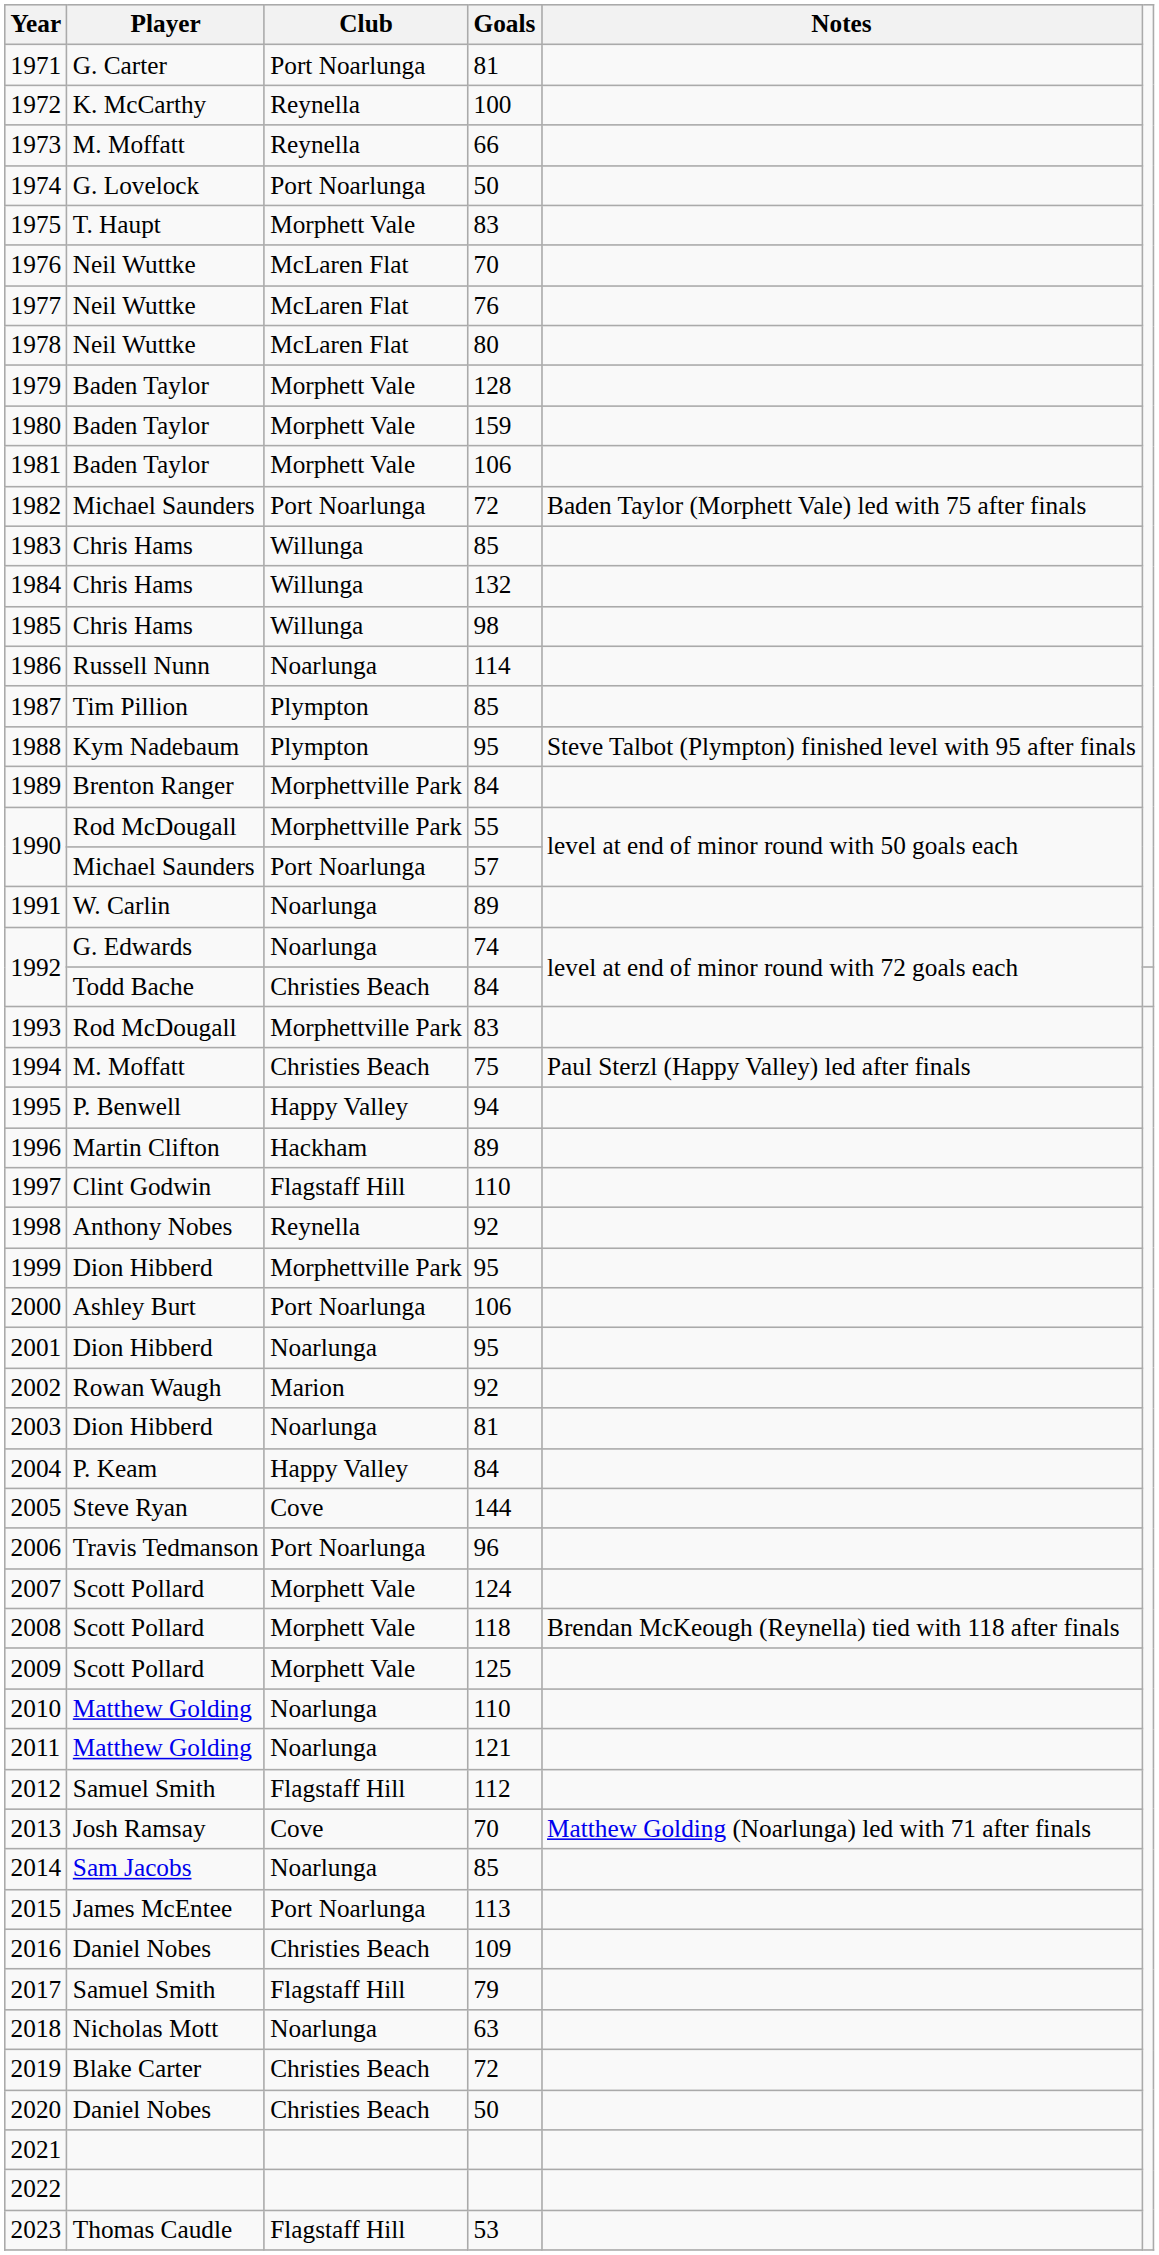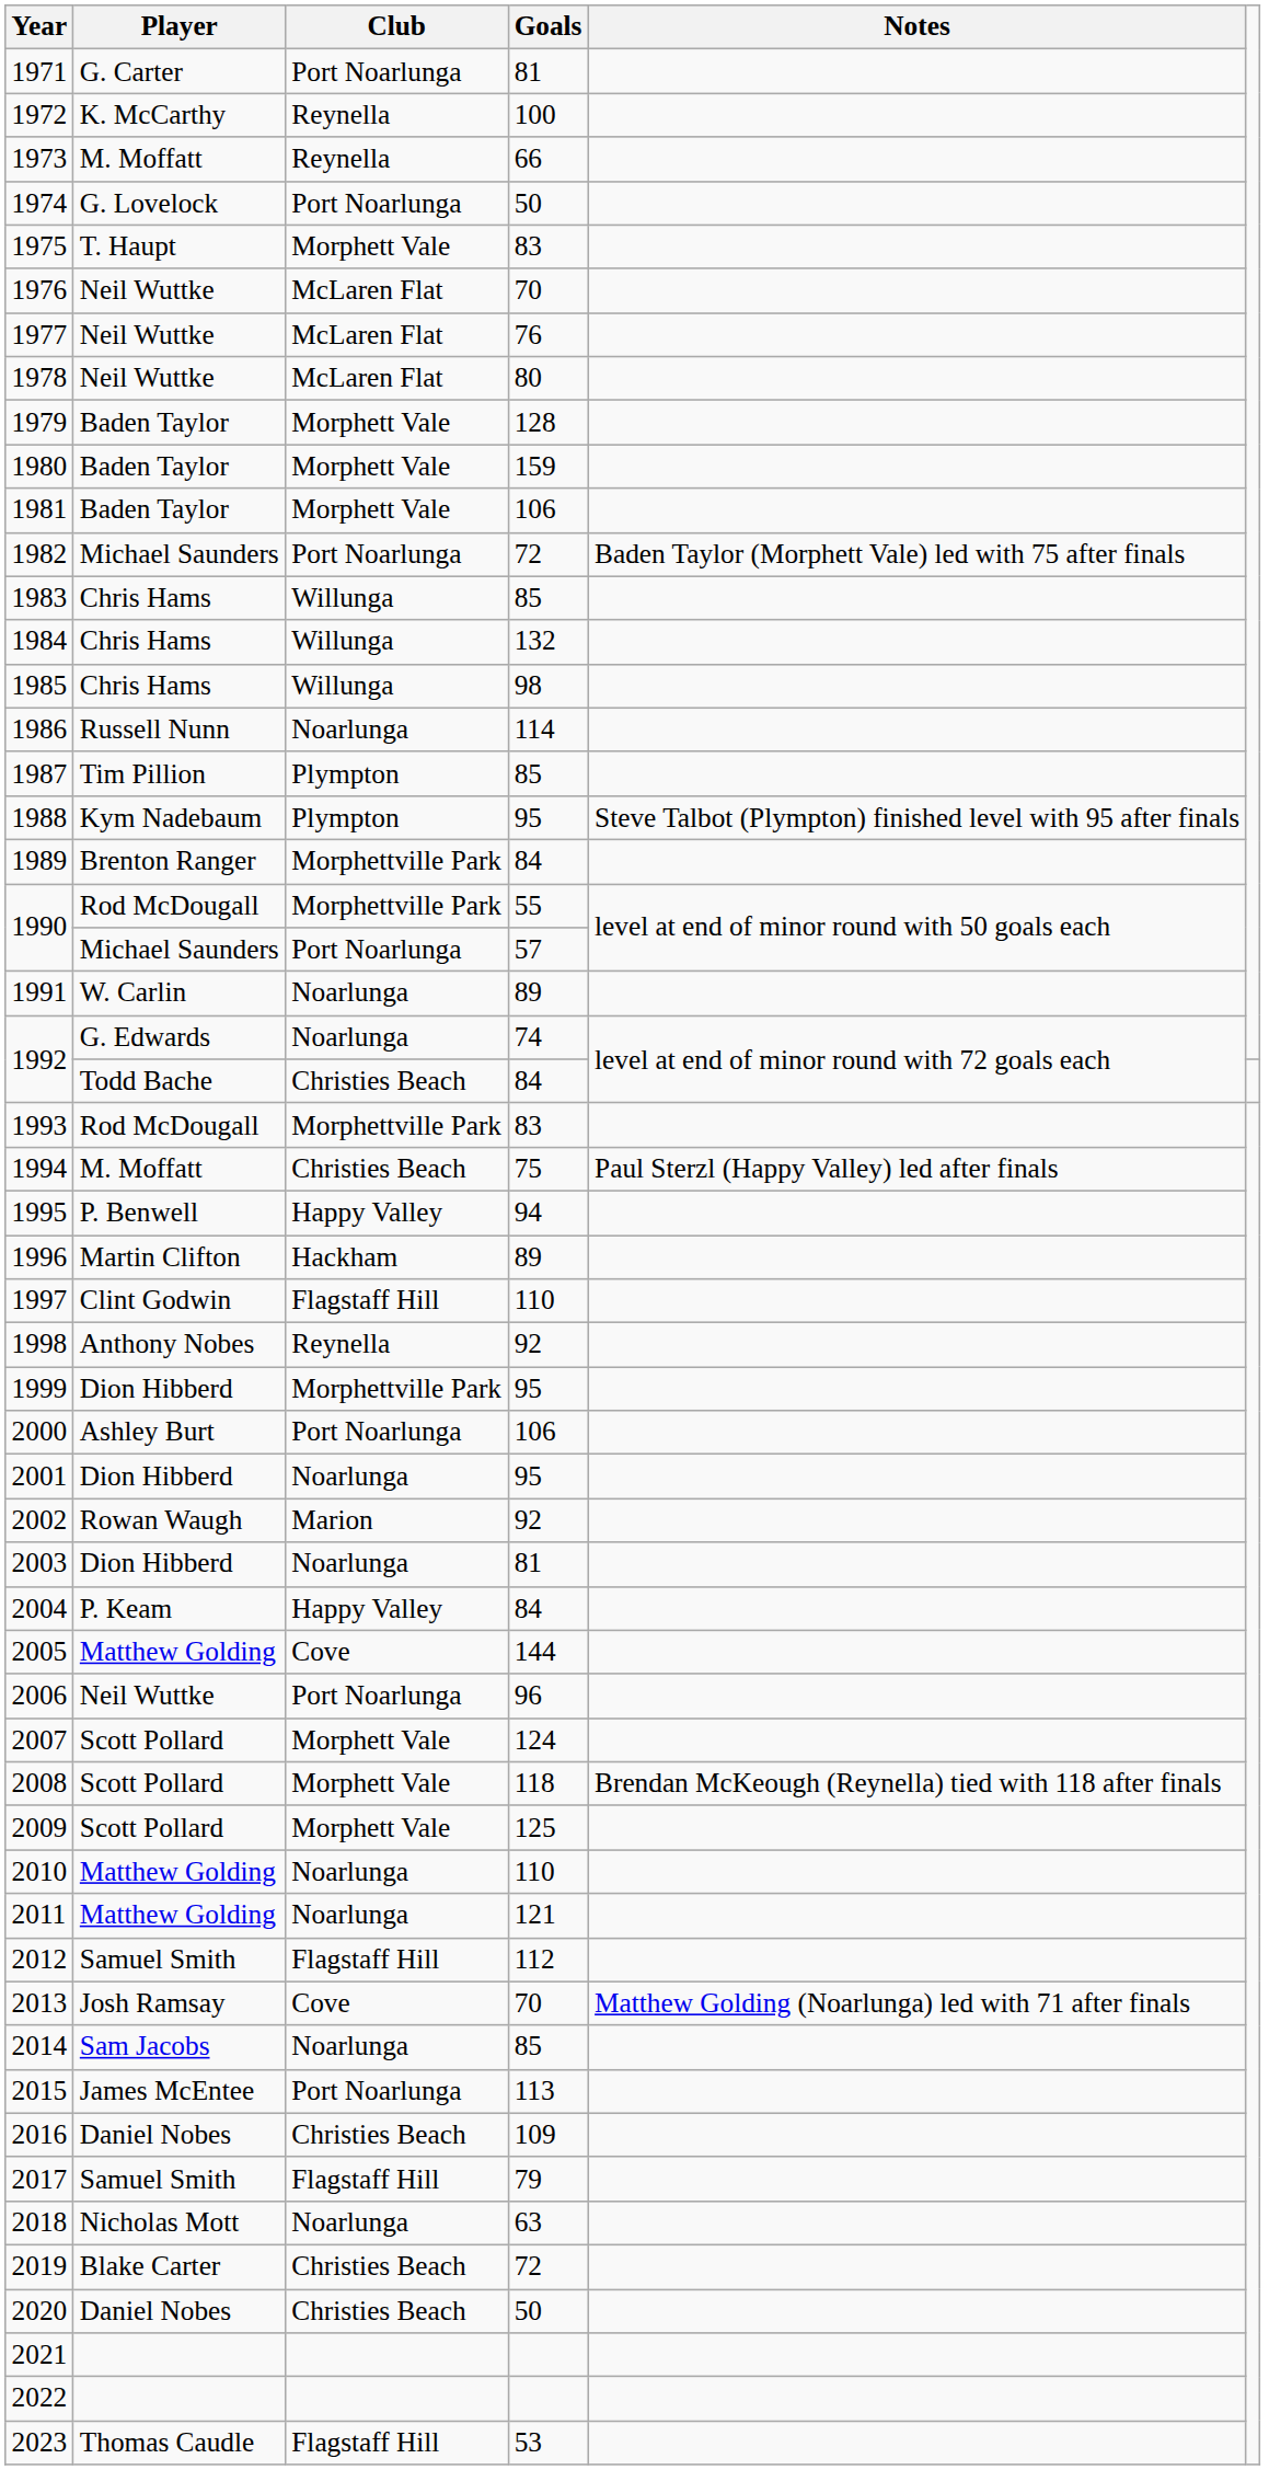 <table class="wikitable">
 <tr>
 <th>Year</th>
 <th>Player</th>
 <th>Club</th>
 <th>Goals</th>
 <th>Notes</th>
 </tr>
 <tr>
 <td>1971</td>
 <td>G. Carter</td>
 <td>Port Noarlunga</td>
 <td>81</td>
 <td></td>
 </tr>
 <tr>
 <td>1972</td>
 <td>K. McCarthy</td>
 <td>Reynella</td>
 <td>100</td>
 <td></td>
 </tr>
 <tr>
 <td>1973</td>
 <td>M. Moffatt</td>
 <td>Reynella</td>
 <td>66</td>
 <td></td>
 </tr>
 <tr>
 <td>1974</td>
 <td>G. Lovelock</td>
 <td>Port Noarlunga</td>
 <td>50</td>
 <td></td>
 </tr>
 <tr>
 <td>1975</td>
 <td>T. Haupt</td>
 <td>Morphett Vale</td>
 <td>83</td>
 <td></td>
 </tr>
 <tr>
 <td>1976</td>
 <td>Neil Wuttke</td>
 <td>McLaren Flat</td>
 <td>70</td>
 <td></td>
 </tr>
 <tr>
 <td>1977</td>
 <td>Neil Wuttke</td>
 <td>McLaren Flat</td>
 <td>76</td>
 <td></td>
 </tr>
 <tr>
 <td>1978</td>
 <td>Neil Wuttke</td>
 <td>McLaren Flat</td>
 <td>80</td>
 <td></td>
 </tr>
 <tr>
 <td>1979</td>
 <td>Baden Taylor</td>
 <td>Morphett Vale</td>
 <td>128</td>
 <td></td>
 </tr>
 <tr>
 <td>1980</td>
 <td>Baden Taylor</td>
 <td>Morphett Vale</td>
 <td>159</td>
 <td></td>
 </tr>
 <tr>
 <td>1981</td>
 <td>Baden Taylor</td>
 <td>Morphett Vale</td>
 <td>106</td>
 <td></td>
 </tr>
 <tr>
 <td>1982</td>
 <td>Michael Saunders</td>
 <td>Port Noarlunga</td>
 <td>72</td>
 <td>Baden Taylor (Morphett Vale) led with 75 after finals</td>
 </tr>
 <tr>
 <td>1983</td>
 <td>Chris Hams</td>
 <td>Willunga</td>
 <td>85</td>
 <td></td>
 </tr>
 <tr>
 <td>1984</td>
 <td>Chris Hams</td>
 <td>Willunga</td>
 <td>132</td>
 <td></td>
 </tr>
 <tr>
 <td>1985</td>
 <td>Chris Hams</td>
 <td>Willunga</td>
 <td>98</td>
 <td></td>
 </tr>
 <tr>
 <td>1986</td>
 <td>Russell Nunn</td>
 <td>Noarlunga</td>
 <td>114</td>
 <td></td>
 </tr>
 <tr>
 <td>1987</td>
 <td>Tim Pillion</td>
 <td>Plympton</td>
 <td>85</td>
 <td></td>
 </tr>
 <tr>
 <td>1988</td>
 <td>Kym Nadebaum</td>
 <td>Plympton</td>
 <td>95</td>
 <td>Steve Talbot (Plympton) finished level with 95 after finals</td>
 </tr>
 <tr>
 <td>1989</td>
 <td>Brenton Ranger</td>
 <td>Morphettville Park</td>
 <td>84</td>
 <td></td>
 </tr>
 <tr>
 <td rowspan="2">1990</td>
 <td>Rod McDougall</td>
 <td>Morphettville Park</td>
 <td>55</td>
 <td rowspan="2">level at end of minor round with 50 goals each</td>
 </tr>
 <tr>
 <td>Michael Saunders</td>
 <td>Port Noarlunga</td>
 <td>57</td>
 </tr>
 <tr>
 <td>1991</td>
 <td>W. Carlin</td>
 <td>Noarlunga</td>
 <td>89</td>
 <td></td>
 </tr>
 <tr>
 <td rowspan="2">1992</td>
 <td>G. Edwards</td>
 <td>Noarlunga</td>
 <td>74</td>
 <td rowspan="2">level at end of minor round with 72 goals each</td>
 </tr>
 <tr>
 <td>Todd Bache</td>
 <td>Christies Beach</td>
 <td>84</td>
 <td></td>
 </tr>
 <tr>
 <td>1993</td>
 <td>Rod McDougall</td>
 <td>Morphettville Park</td>
 <td>83</td>
 <td></td>
 </tr>
 <tr>
 <td>1994</td>
 <td>M. Moffatt</td>
 <td>Christies Beach</td>
 <td>75</td>
 <td>Paul Sterzl (Happy Valley) led after finals</td>
 </tr>
 <tr>
 <td>1995</td>
 <td>P. Benwell</td>
 <td>Happy Valley</td>
 <td>94</td>
 <td></td>
 </tr>
 <tr>
 <td>1996</td>
 <td>Martin Clifton</td>
 <td>Hackham</td>
 <td>89</td>
 <td></td>
 </tr>
 <tr>
 <td>1997</td>
 <td>Clint Godwin</td>
 <td>Flagstaff Hill</td>
 <td>110</td>
 <td></td>
 </tr>
 <tr>
 <td>1998</td>
 <td>Anthony Nobes</td>
 <td>Reynella</td>
 <td>92</td>
 <td></td>
 </tr>
 <tr>
 <td>1999</td>
 <td>Dion Hibberd</td>
 <td>Morphettville Park</td>
 <td>95</td>
 <td></td>
 </tr>
 <tr>
 <td>2000</td>
 <td>Ashley Burt</td>
 <td>Port Noarlunga</td>
 <td>106</td>
 <td></td>
 </tr>
 <tr>
 <td>2001</td>
 <td>Dion Hibberd</td>
 <td>Noarlunga</td>
 <td>95</td>
 <td></td>
 </tr>
 <tr>
 <td>2002</td>
 <td>Rowan Waugh</td>
 <td>Marion</td>
 <td>92</td>
 <td></td>
 </tr>
 <tr>
 <td>2003</td>
 <td>Dion Hibberd</td>
 <td>Noarlunga</td>
 <td>81</td>
 <td></td>
 </tr>
 <tr>
 <td>2004</td>
 <td>P. Keam</td>
 <td>Happy Valley</td>
 <td>84</td>
 <td></td>
 </tr>
 <tr>
 <td>2005</td>
-<td>Steve Ryan</td>
+<td><a href='#'>Matthew Golding</a></td>
 <td>Cove</td>
 <td>144</td>
 <td></td>
 </tr>
 <tr>
 <td>2006</td>
-<td>Travis Tedmanson</td>
+<td>Neil Wuttke</td>
 <td>Port Noarlunga</td>
 <td>96</td>
 <td></td>
 </tr>
 <tr>
 <td>2007</td>
 <td>Scott Pollard</td>
 <td>Morphett Vale</td>
 <td>124</td>
 <td></td>
 </tr>
 <tr>
 <td>2008</td>
 <td>Scott Pollard</td>
 <td>Morphett Vale</td>
 <td>118</td>
 <td>Brendan McKeough (Reynella) tied with 118 after finals</td>
 </tr>
 <tr>
 <td>2009</td>
 <td>Scott Pollard</td>
 <td>Morphett Vale</td>
 <td>125</td>
 <td></td>
 </tr>
 <tr>
 <td>2010</td>
 <td><a href='#'>Matthew Golding</a></td>
 <td>Noarlunga</td>
 <td>110</td>
 <td></td>
 </tr>
 <tr>
 <td>2011</td>
 <td><a href='#'>Matthew Golding</a></td>
 <td>Noarlunga</td>
 <td>121</td>
 <td></td>
 </tr>
 <tr>
 <td>2012</td>
 <td>Samuel Smith</td>
 <td>Flagstaff Hill</td>
 <td>112</td>
 <td></td>
 </tr>
 <tr>
 <td>2013</td>
 <td>Josh Ramsay</td>
 <td>Cove</td>
 <td>70</td>
 <td><a href='#'>Matthew Golding</a> (Noarlunga) led with 71 after finals</td>
 </tr>
 <tr>
 <td>2014</td>
 <td><a href='#'>Sam Jacobs</a></td>
 <td>Noarlunga</td>
 <td>85</td>
 <td></td>
 </tr>
 <tr>
 <td>2015</td>
 <td>James McEntee</td>
 <td>Port Noarlunga</td>
 <td>113</td>
 <td></td>
 </tr>
 <tr>
 <td>2016</td>
 <td>Daniel Nobes</td>
 <td>Christies Beach</td>
 <td>109</td>
 <td></td>
 </tr>
 <tr>
 <td>2017</td>
 <td>Samuel Smith</td>
 <td>Flagstaff Hill</td>
 <td>79</td>
 <td></td>
 </tr>
 <tr>
 <td>2018</td>
 <td>Nicholas Mott</td>
 <td>Noarlunga</td>
 <td>63</td>
 <td></td>
 </tr>
 <tr>
 <td>2019</td>
 <td>Blake Carter</td>
 <td>Christies Beach</td>
 <td>72</td>
 <td></td>
 </tr>
 <tr>
 <td>2020</td>
 <td>Daniel Nobes</td>
 <td>Christies Beach</td>
 <td>50</td>
 <td></td>
 </tr>
 <tr>
 <td>2021</td>
 <td></td>
 <td></td>
 <td></td>
 <td></td>
 </tr>
 <tr>
 <td>2022</td>
 <td></td>
 <td></td>
 <td></td>
 <td></td>
 </tr>
 <tr>
 <td>2023</td>
 <td>Thomas Caudle</td>
 <td>Flagstaff Hill</td>
 <td>53</td>
 <td></td>
 </tr>
 </table>
